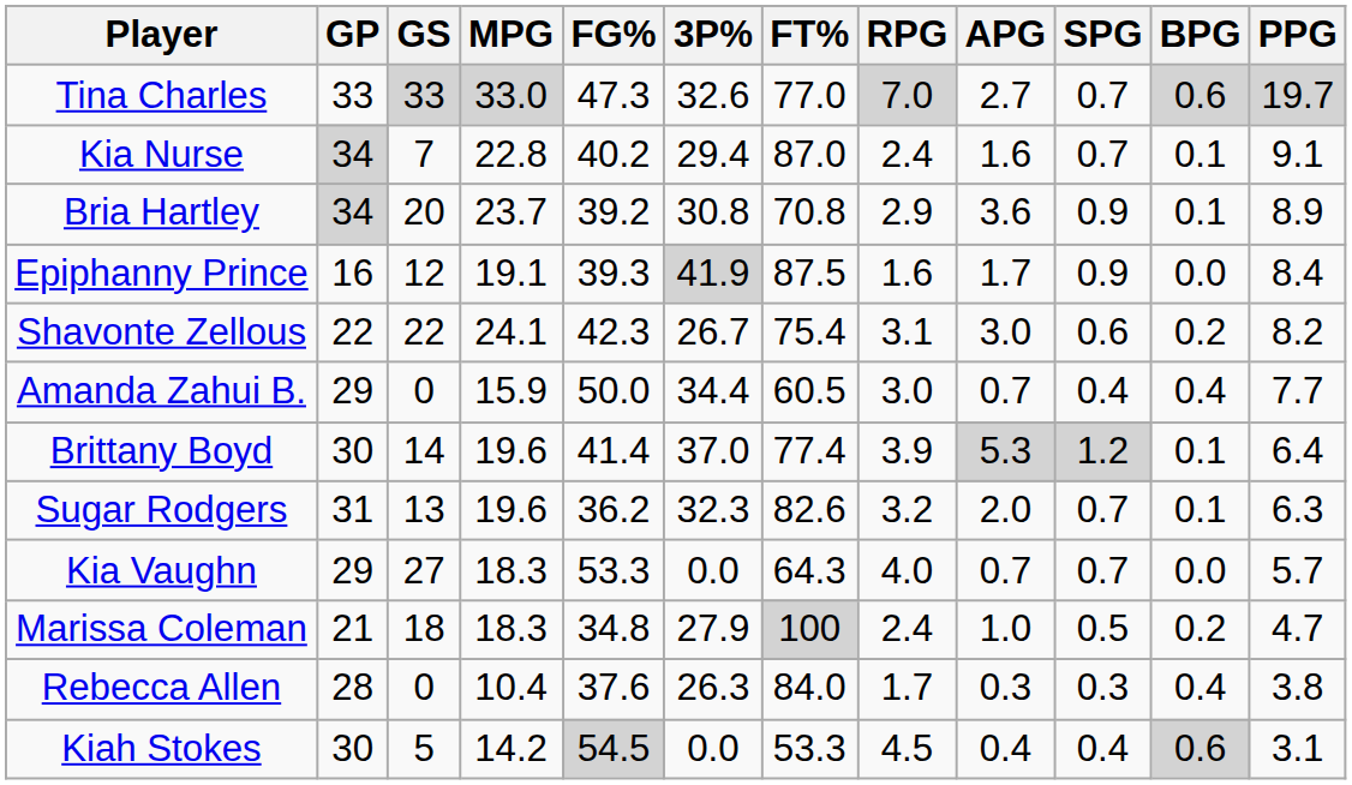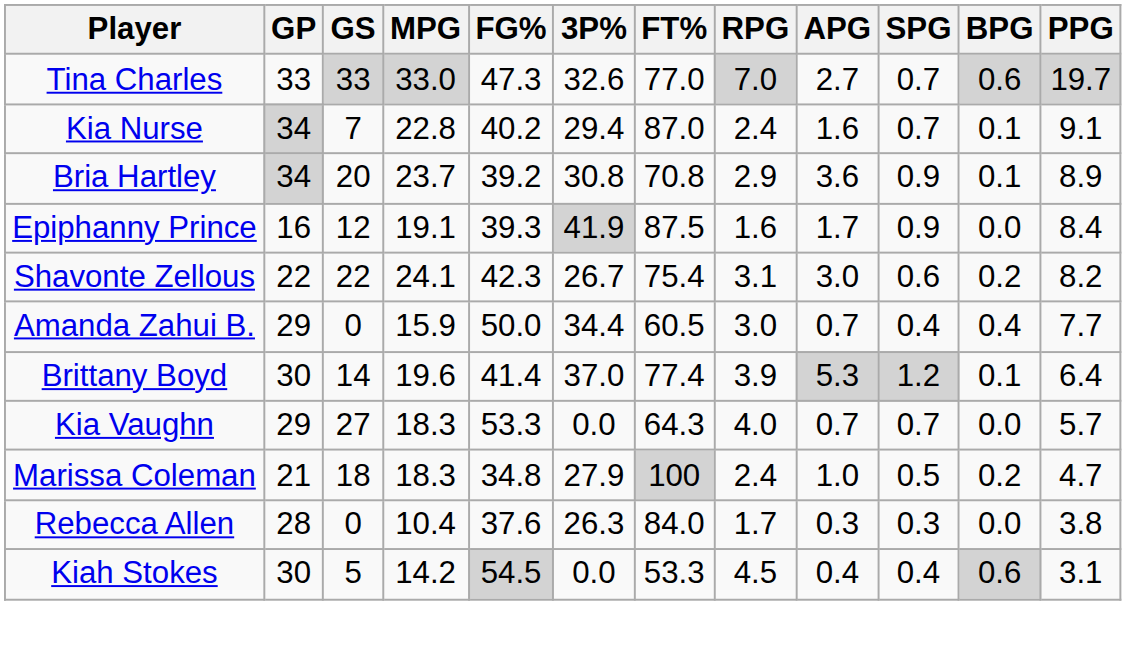 <table class="wikitable sortable" style="text-align:center;">
 <tr>
 <th style=>Player</th>
 <th style=>GP</th>
 <th style=>GS</th>
 <th style=>MPG</th>
 <th style=>FG%</th>
 <th style=>3P%</th>
 <th style=>FT%</th>
 <th style=>RPG</th>
 <th style=>APG</th>
 <th style=>SPG</th>
 <th style=>BPG</th>
 <th style=>PPG</th>
 </tr>
 <tr>
 <td><a href='#'>Tina Charles</a></td>
 <td>33</td>
 <td style="background:#D3D3D3;">33</td>
 <td style="background:#D3D3D3;">33.0</td>
 <td>47.3</td>
 <td>32.6</td>
 <td>77.0</td>
 <td style="background:#D3D3D3;">7.0</td>
 <td>2.7</td>
 <td>0.7</td>
 <td style="background:#D3D3D3;">0.6</td>
 <td style="background:#D3D3D3;">19.7</td>
 </tr>
 <tr>
 <td><a href='#'>Kia Nurse</a></td>
 <td style="background:#D3D3D3;">34</td>
 <td>7</td>
 <td>22.8</td>
 <td>40.2</td>
 <td>29.4</td>
 <td>87.0</td>
 <td>2.4</td>
 <td>1.6</td>
 <td>0.7</td>
 <td>0.1</td>
 <td>9.1</td>
 </tr>
 <tr>
 <td><a href='#'>Bria Hartley</a></td>
 <td style="background:#D3D3D3;">34</td>
 <td>20</td>
 <td>23.7</td>
 <td>39.2</td>
 <td>30.8</td>
 <td>70.8</td>
 <td>2.9</td>
 <td>3.6</td>
 <td>0.9</td>
 <td>0.1</td>
 <td>8.9</td>
 </tr>
 <tr>
 <td><a href='#'>Epiphanny Prince</a></td>
 <td>16</td>
 <td>12</td>
 <td>19.1</td>
 <td>39.3</td>
 <td style="background:#D3D3D3;">41.9</td>
 <td>87.5</td>
 <td>1.6</td>
 <td>1.7</td>
 <td>0.9</td>
 <td>0.0</td>
 <td>8.4</td>
 </tr>
 <tr>
 <td><a href='#'>Shavonte Zellous</a></td>
 <td>22</td>
 <td>22</td>
 <td>24.1</td>
 <td>42.3</td>
 <td>26.7</td>
 <td>75.4</td>
 <td>3.1</td>
 <td>3.0</td>
 <td>0.6</td>
 <td>0.2</td>
 <td>8.2</td>
 </tr>
 <tr>
 <td><a href='#'>Amanda Zahui B.</a></td>
 <td>29</td>
 <td>0</td>
 <td>15.9</td>
 <td>50.0</td>
 <td>34.4</td>
 <td>60.5</td>
 <td>3.0</td>
 <td>0.7</td>
 <td>0.4</td>
 <td>0.4</td>
 <td>7.7</td>
 </tr>
 <tr>
 <td><a href='#'>Brittany Boyd</a></td>
 <td>30</td>
 <td>14</td>
 <td>19.6</td>
 <td>41.4</td>
 <td>37.0</td>
 <td>77.4</td>
 <td>3.9</td>
 <td style="background:#D3D3D3;">5.3</td>
 <td style="background:#D3D3D3;">1.2</td>
 <td>0.1</td>
 <td>6.4</td>
 </tr>
 <tr>
-<td><a href='#'>Sugar Rodgers</a></td>
-<td>31</td>
-<td>13</td>
-<td>19.6</td>
-<td>36.2</td>
-<td>32.3</td>
-<td>82.6</td>
-<td>3.2</td>
-<td>2.0</td>
-<td>0.7</td>
-<td>0.1</td>
-<td>6.3</td>
-</tr>
-<tr>
 <td><a href='#'>Kia Vaughn</a></td>
 <td>29</td>
 <td>27</td>
 <td>18.3</td>
 <td>53.3</td>
 <td>0.0</td>
 <td>64.3</td>
 <td>4.0</td>
 <td>0.7</td>
 <td>0.7</td>
 <td>0.0</td>
 <td>5.7</td>
 </tr>
 <tr>
 <td><a href='#'>Marissa Coleman</a></td>
 <td>21</td>
 <td>18</td>
 <td>18.3</td>
 <td>34.8</td>
 <td>27.9</td>
 <td style="background:#D3D3D3;">100</td>
 <td>2.4</td>
 <td>1.0</td>
 <td>0.5</td>
 <td>0.2</td>
 <td>4.7</td>
 </tr>
 <tr>
 <td><a href='#'>Rebecca Allen</a></td>
 <td>28</td>
 <td>0</td>
 <td>10.4</td>
 <td>37.6</td>
 <td>26.3</td>
 <td>84.0</td>
 <td>1.7</td>
 <td>0.3</td>
 <td>0.3</td>
-<td>0.4</td>
+<td>0.0</td>
 <td>3.8</td>
 </tr>
 <tr>
 <td><a href='#'>Kiah Stokes</a></td>
 <td>30</td>
 <td>5</td>
 <td>14.2</td>
 <td style="background:#D3D3D3;">54.5</td>
 <td>0.0</td>
 <td>53.3</td>
 <td>4.5</td>
 <td>0.4</td>
 <td>0.4</td>
 <td style="background:#D3D3D3;">0.6</td>
 <td>3.1</td>
 </tr>
 </table>
